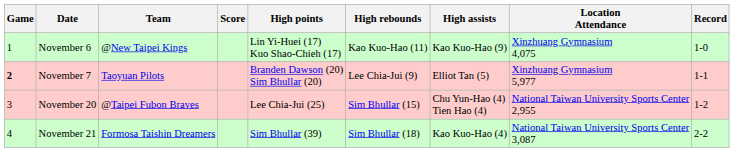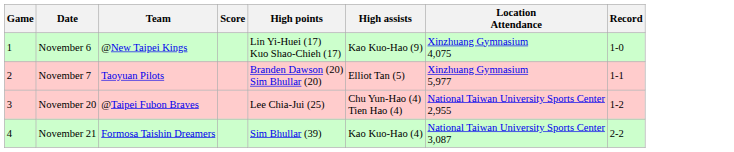 <table class="wikitable">
 <tr>
 <th>Game</th>
 <th>Date</th>
 <th>Team</th>
 <th>Score</th>
 <th>High points</th>
-<th>High rebounds</th>
 <th>High assists</th>
 <th>Location<br>Attendance</th>
 <th>Record</th>
 </tr>
 <tr style="background:#cfc">
 <td>1</td>
 <td>November 6</td>
 <td>@<a href='#'>New Taipei Kings</a></td>
 <td></td>
 <td>Lin Yi-Huei (17)<br>Kuo Shao-Chieh (17)</td>
-<td>Kao Kuo-Hao (11)</td>
 <td>Kao Kuo-Hao (9)</td>
 <td><a href='#'>Xinzhuang Gymnasium</a><br>4,075</td>
 <td>1-0</td>
 </tr>
 <tr style="background:#fcc">
-<td><strong>2</strong></td>
+<td>2</td>
 <td>November 7</td>
 <td><a href='#'>Taoyuan Pilots</a></td>
 <td></td>
 <td><a href='#'>Branden Dawson</a> (20)<br><a href='#'>Sim Bhullar</a> (20)</td>
-<td>Lee Chia-Jui (9)</td>
 <td>Elliot Tan (5)</td>
 <td><a href='#'>Xinzhuang Gymnasium</a><br>5,977</td>
 <td>1-1</td>
 </tr>
 <tr style="background:#fcc">
 <td>3</td>
 <td>November 20</td>
 <td>@<a href='#'>Taipei Fubon Braves</a></td>
 <td></td>
 <td>Lee Chia-Jui (25)</td>
-<td><a href='#'>Sim Bhullar</a> (15)</td>
 <td>Chu Yun-Hao (4)<br>Tien Hao (4)</td>
 <td><a href='#'>National Taiwan University Sports Center</a><br>2,955</td>
 <td>1-2</td>
 </tr>
 <tr style="background:#cfc">
 <td>4</td>
 <td>November 21</td>
 <td><a href='#'>Formosa Taishin Dreamers</a></td>
 <td></td>
 <td><a href='#'>Sim Bhullar</a> (39)</td>
-<td><a href='#'>Sim Bhullar</a> (18)</td>
 <td>Kao Kuo-Hao (4)</td>
 <td><a href='#'>National Taiwan University Sports Center</a><br>3,087</td>
 <td>2-2</td>
 </tr>
 </table>
